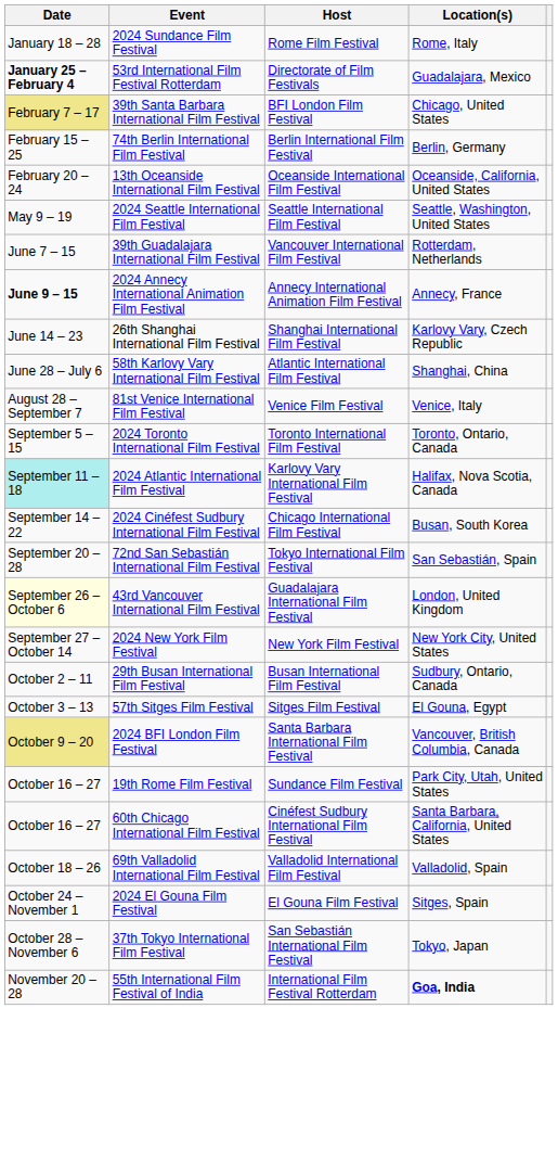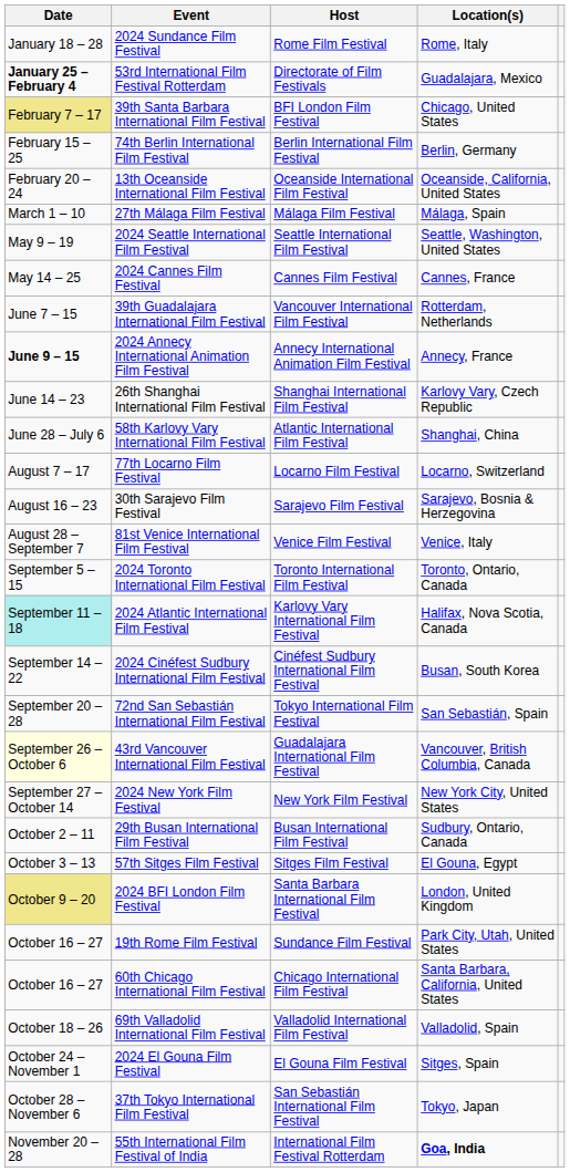 <table class="wikitable sortable" style="font-size:90%;">
 <tr>
 <th>Date</th>
 <th>Event</th>
 <th>Host</th>
 <th>Location(s)</th>
 <th class="unsortable"></th>
 </tr>
 <tr>
 <td>January 18 – 28</td>
 <td><a href='#'>2024 Sundance Film Festival</a></td>
 <td><a href='#'>Rome Film Festival</a></td>
 <td><a href='#'>Rome</a>, Italy</td>
 <td style="text-align:center;"></td>
 </tr>
 <tr>
 <td><strong>January 25 – February 4</strong></td>
 <td><a href='#'>53rd International Film Festival Rotterdam</a></td>
 <td><a href='#'>Directorate of Film Festivals</a></td>
 <td><a href='#'>Guadalajara</a>, Mexico</td>
 <td style="text-align:center;"></td>
 </tr>
 <tr>
 <td style="background: khaki;">February 7 – 17</td>
 <td><a href='#'>39th Santa Barbara International Film Festival</a></td>
 <td><a href='#'>BFI London Film Festival</a></td>
 <td><a href='#'>Chicago</a>, United States</td>
 <td style="text-align:center;"></td>
 </tr>
 <tr>
 <td>February 15 – 25</td>
 <td><a href='#'>74th Berlin International Film Festival</a></td>
 <td><a href='#'>Berlin International Film Festival</a></td>
 <td><a href='#'>Berlin</a>, Germany</td>
 <td style="text-align:center;"></td>
 </tr>
 <tr>
 <td>February 20 – 24</td>
 <td><a href='#'>13th Oceanside International Film Festival</a></td>
 <td><a href='#'>Oceanside International Film Festival</a></td>
 <td><a href='#'>Oceanside, California</a>, United States</td>
 <td style="text-align:center;"></td>
 </tr>
 <tr>
+<td>March 1 – 10</td>
+<td><a href='#'>27th Málaga Film Festival</a></td>
+<td><a href='#'>Málaga Film Festival</a></td>
+<td><a href='#'>Málaga</a>, Spain</td>
+<td style="text-align:center;"></td>
+</tr>
+<tr>
 <td>May 9 – 19</td>
 <td><a href='#'>2024 Seattle International Film Festival</a></td>
 <td><a href='#'>Seattle International Film Festival</a></td>
 <td><a href='#'>Seattle</a>, <a href='#'>Washington</a>, United States</td>
+<td style="text-align:center;"></td>
+</tr>
+<tr>
+<td>May 14 – 25</td>
+<td><a href='#'>2024 Cannes Film Festival</a></td>
+<td><a href='#'>Cannes Film Festival</a></td>
+<td><a href='#'>Cannes</a>, France</td>
 <td style="text-align:center;"></td>
 </tr>
 <tr>
 <td>June 7 – 15</td>
 <td><a href='#'>39th Guadalajara International Film Festival</a></td>
 <td><a href='#'>Vancouver International Film Festival</a></td>
 <td><a href='#'>Rotterdam</a>, Netherlands</td>
 <td style="text-align:center;"></td>
 </tr>
 <tr>
 <td><strong>June 9 – 15</strong></td>
 <td><a href='#'>2024 Annecy International Animation Film Festival</a></td>
 <td><a href='#'>Annecy International Animation Film Festival</a></td>
 <td><a href='#'>Annecy</a>, France</td>
 <td style="text-align:center;"></td>
 </tr>
 <tr>
 <td>June 14 – 23</td>
 <td>26th Shanghai International Film Festival</td>
 <td><a href='#'>Shanghai International Film Festival</a></td>
 <td><a href='#'>Karlovy Vary</a>, Czech Republic</td>
 <td style="text-align:center;"></td>
 </tr>
 <tr>
 <td>June 28 – July 6</td>
 <td><a href='#'>58th Karlovy Vary International Film Festival</a></td>
 <td><a href='#'>Atlantic International Film Festival</a></td>
 <td><a href='#'>Shanghai</a>, China</td>
 <td style="text-align:center;"></td>
 </tr>
 <tr>
+<td>August 7 – 17</td>
+<td><a href='#'>77th Locarno Film Festival</a></td>
+<td><a href='#'>Locarno Film Festival</a></td>
+<td><a href='#'>Locarno</a>, Switzerland</td>
+<td style="text-align:center;"></td>
+</tr>
+<tr>
+<td>August 16 – 23</td>
+<td>30th Sarajevo Film Festival</td>
+<td><a href='#'>Sarajevo Film Festival</a></td>
+<td><a href='#'>Sarajevo</a>, Bosnia & Herzegovina</td>
+<td style="text-align:center;"></td>
+</tr>
+<tr>
 <td>August 28 – September 7</td>
 <td><a href='#'>81st Venice International Film Festival</a></td>
 <td><a href='#'>Venice Film Festival</a></td>
 <td><a href='#'>Venice</a>, Italy</td>
 <td style="text-align:center;"></td>
 </tr>
 <tr>
 <td>September 5 – 15</td>
 <td><a href='#'>2024 Toronto International Film Festival</a></td>
 <td><a href='#'>Toronto International Film Festival</a></td>
 <td><a href='#'>Toronto</a>, Ontario, Canada</td>
 <td style="text-align:center;"></td>
 </tr>
 <tr>
 <td style="background: paleturquoise;">September 11 – 18</td>
 <td><a href='#'>2024 Atlantic International Film Festival</a></td>
 <td><a href='#'>Karlovy Vary International Film Festival</a></td>
 <td><a href='#'>Halifax</a>, Nova Scotia, Canada</td>
 <td style="text-align:center;"></td>
 </tr>
 <tr>
 <td>September 14 – 22</td>
 <td><a href='#'>2024 Cinéfest Sudbury International Film Festival</a></td>
-<td><a href='#'>Chicago International Film Festival</a></td>
+<td><a href='#'>Cinéfest Sudbury International Film Festival</a></td>
 <td><a href='#'>Busan</a>, South Korea</td>
 <td style="text-align:center;"></td>
 </tr>
 <tr>
 <td>September 20 – 28</td>
 <td><a href='#'>72nd San Sebastián International Film Festival</a></td>
 <td><a href='#'>Tokyo International Film Festival</a></td>
 <td><a href='#'>San Sebastián</a>, Spain</td>
 <td style="text-align:center;"></td>
 </tr>
 <tr>
 <td style="background: lightyellow;">September 26 – October 6</td>
 <td><a href='#'>43rd Vancouver International Film Festival</a></td>
 <td><a href='#'>Guadalajara International Film Festival</a></td>
-<td><a href='#'>London</a>, United Kingdom</td>
+<td><a href='#'>Vancouver</a>, <a href='#'>British Columbia</a>, Canada</td>
 <td style="text-align:center;"></td>
 </tr>
 <tr>
 <td>September 27 – October 14</td>
 <td><a href='#'>2024 New York Film Festival</a></td>
 <td><a href='#'>New York Film Festival</a></td>
 <td><a href='#'>New York City</a>, United States</td>
 <td style="text-align:center;"></td>
 </tr>
 <tr>
 <td>October 2 – 11</td>
 <td><a href='#'>29th Busan International Film Festival</a></td>
 <td><a href='#'>Busan International Film Festival</a></td>
 <td><a href='#'>Sudbury</a>, Ontario, Canada</td>
 <td style="text-align:center;"></td>
 </tr>
 <tr>
 <td>October 3 – 13</td>
 <td><a href='#'>57th Sitges Film Festival</a></td>
 <td><a href='#'>Sitges Film Festival</a></td>
 <td><a href='#'>El Gouna</a>, Egypt</td>
 <td style="text-align:center;"></td>
 </tr>
 <tr>
 <td style="background: khaki;">October 9 – 20</td>
 <td><a href='#'>2024 BFI London Film Festival</a></td>
 <td><a href='#'>Santa Barbara International Film Festival</a></td>
-<td><a href='#'>Vancouver</a>, <a href='#'>British Columbia</a>, Canada</td>
+<td><a href='#'>London</a>, United Kingdom</td>
 <td style="text-align:center;"></td>
 </tr>
 <tr>
 <td>October 16 – 27</td>
 <td><a href='#'>19th Rome Film Festival</a></td>
 <td><a href='#'>Sundance Film Festival</a></td>
 <td><a href='#'>Park City, Utah</a>, United States</td>
 <td style="text-align:center;"></td>
 </tr>
 <tr>
 <td>October 16 – 27</td>
 <td><a href='#'>60th Chicago International Film Festival</a></td>
-<td><a href='#'>Cinéfest Sudbury International Film Festival</a></td>
+<td><a href='#'>Chicago International Film Festival</a></td>
 <td><a href='#'>Santa Barbara, California</a>, United States</td>
 <td align="center"></td>
 </tr>
 <tr>
 <td>October 18 – 26</td>
 <td><a href='#'>69th Valladolid International Film Festival</a></td>
 <td><a href='#'>Valladolid International Film Festival</a></td>
 <td><a href='#'>Valladolid</a>, Spain</td>
 <td style="text-align:center;"></td>
 </tr>
 <tr>
 <td>October 24 – November 1</td>
 <td><a href='#'>2024 El Gouna Film Festival</a></td>
 <td><a href='#'>El Gouna Film Festival</a></td>
 <td><a href='#'>Sitges</a>, Spain</td>
 <td style="text-align:center;"></td>
 </tr>
 <tr>
 <td>October 28 – November 6</td>
 <td><a href='#'>37th Tokyo International Film Festival</a></td>
 <td><a href='#'>San Sebastián International Film Festival</a></td>
 <td><a href='#'>Tokyo</a>, Japan</td>
 <td style="text-align:center;"></td>
 </tr>
 <tr>
 <td>November 20 – 28</td>
 <td><a href='#'>55th International Film Festival of India</a></td>
 <td><a href='#'>International Film Festival Rotterdam</a></td>
 <td><strong><a href='#'>Goa</a>, India</strong></td>
 <td style="text-align:center;"></td>
 </tr>
 </table>
